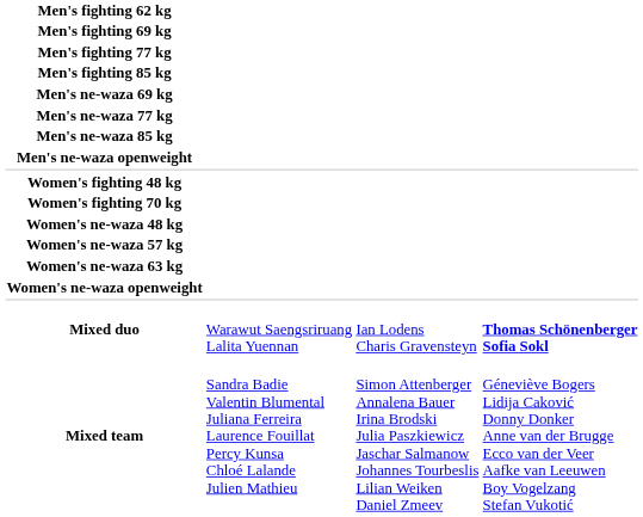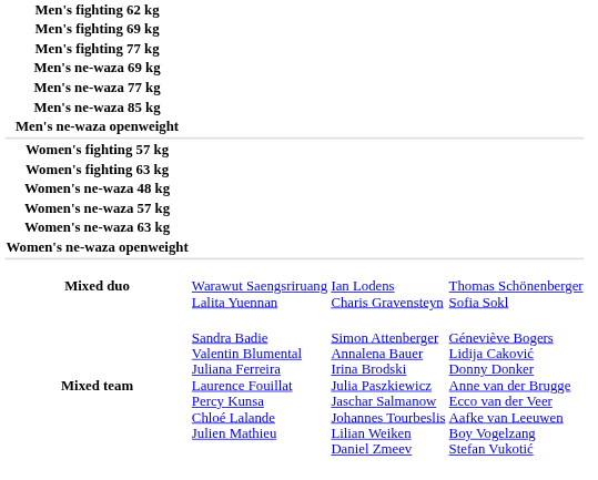 <table>
 <tr>
 <th scope="row">Men's fighting 62 kg</th>
 <td></td>
 <td></td>
 <td></td>
 </tr>
 <tr>
 <th scope="row">Men's fighting 69 kg</th>
 <td></td>
 <td></td>
 <td></td>
 </tr>
 <tr>
 <th scope="row">Men's fighting 77 kg</th>
-<td></td>
-<td></td>
-<td></td>
-</tr>
-<tr>
-<th scope="row">Men's fighting 85 kg</th>
 <td></td>
 <td></td>
 <td></td>
 </tr>
 <tr>
 <th scope="row">Men's ne-waza 69 kg</th>
 <td></td>
 <td></td>
 <td></td>
 </tr>
 <tr>
 <th scope="row">Men's ne-waza 77 kg</th>
 <td></td>
 <td></td>
 <td></td>
 </tr>
 <tr>
 <th scope="row">Men's ne-waza 85 kg</th>
 <td></td>
 <td></td>
 <td></td>
 </tr>
 <tr>
 <th scope="row">Men's ne-waza openweight</th>
 <td></td>
 <td></td>
 <td></td>
 </tr>
 <tr bgcolor=#DDDDDD>
 <td colspan=4></td>
 </tr>
 <tr>
-<th scope="row">Women's fighting 48 kg</th>
+<th scope="row">Women's fighting 57 kg</th>
 <td></td>
 <td></td>
 <td></td>
 </tr>
 <tr>
-<th scope="row">Women's fighting 70 kg</th>
+<th scope="row">Women's fighting 63 kg</th>
 <td></td>
 <td></td>
 <td></td>
 </tr>
 <tr>
 <th scope="row">Women's ne-waza 48 kg</th>
 <td></td>
 <td></td>
 <td></td>
 </tr>
 <tr>
 <th scope="row">Women's ne-waza 57 kg</th>
 <td></td>
 <td></td>
 <td></td>
 </tr>
 <tr>
 <th scope="row">Women's ne-waza 63 kg</th>
 <td></td>
 <td></td>
 <td></td>
 </tr>
 <tr>
 <th scope="row">Women's ne-waza openweight</th>
 <td></td>
 <td></td>
 <td></td>
 </tr>
 <tr bgcolor=#DDDDDD>
 <td colspan=4></td>
 </tr>
 <tr>
 <th scope="row">Mixed duo</th>
 <td><br><a href='#'>Warawut Saengsriruang</a><br><a href='#'>Lalita Yuennan</a></td>
 <td><br><a href='#'>Ian Lodens</a><br><a href='#'>Charis Gravensteyn</a></td>
-<td><strong><br><a href='#'>Thomas Schönenberger</a><br><a href='#'>Sofia Sokl</a></strong></td>
+<td><br><a href='#'>Thomas Schönenberger</a><br><a href='#'>Sofia Sokl</a></td>
 </tr>
 <tr>
 <th scope="row">Mixed team</th>
 <td valign=top><br><a href='#'>Sandra Badie</a><br><a href='#'>Valentin Blumental</a><br><a href='#'>Juliana Ferreira</a><br><a href='#'>Laurence Fouillat</a><br><a href='#'>Percy Kunsa</a><br><a href='#'>Chloé Lalande</a><br><a href='#'>Julien Mathieu</a></td>
 <td><br><a href='#'>Simon Attenberger</a><br><a href='#'>Annalena Bauer</a><br><a href='#'>Irina Brodski</a><br><a href='#'>Julia Paszkiewicz</a><br><a href='#'>Jaschar Salmanow</a><br><a href='#'>Johannes Tourbeslis</a><br><a href='#'>Lilian Weiken</a><br><a href='#'>Daniel Zmeev</a></td>
 <td><br><a href='#'>Géneviève Bogers</a><br><a href='#'>Lidija Caković</a><br><a href='#'>Donny Donker</a><br><a href='#'>Anne van der Brugge</a><br><a href='#'>Ecco van der Veer</a><br><a href='#'>Aafke van Leeuwen</a><br><a href='#'>Boy Vogelzang</a><br><a href='#'>Stefan Vukotić</a></td>
 </tr>
 </table>
